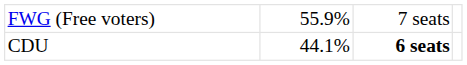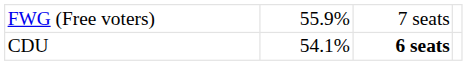 <table cellpadding="2" style="width:30%; background:#e3e3e3; border-spacing:1px; white-space:nowrap;">
 <tr align="right" bgcolor="#ffffff">
 <td align="left"><a href='#'>FWG</a> (Free voters)</td>
 <td>55.9%</td>
 <td>7 seats</td>
 <td></td>
 </tr>
 <tr align="right" bgcolor="#ffffff">
 <td align="left">CDU</td>
-<td>44.1%</td>
+<td>54.1%</td>
 <td><strong>6 seats</strong></td>
 <td></td>
 </tr>
 </table>
